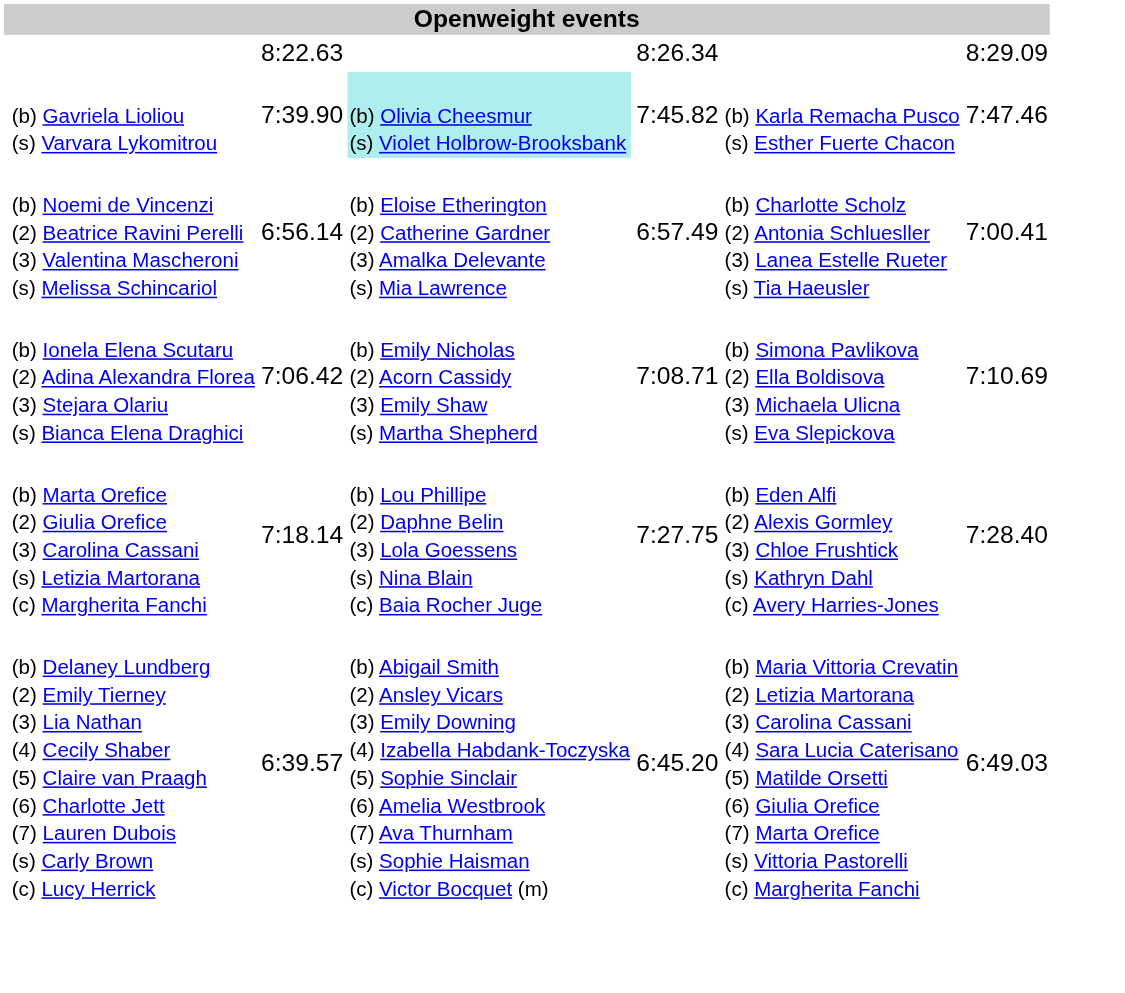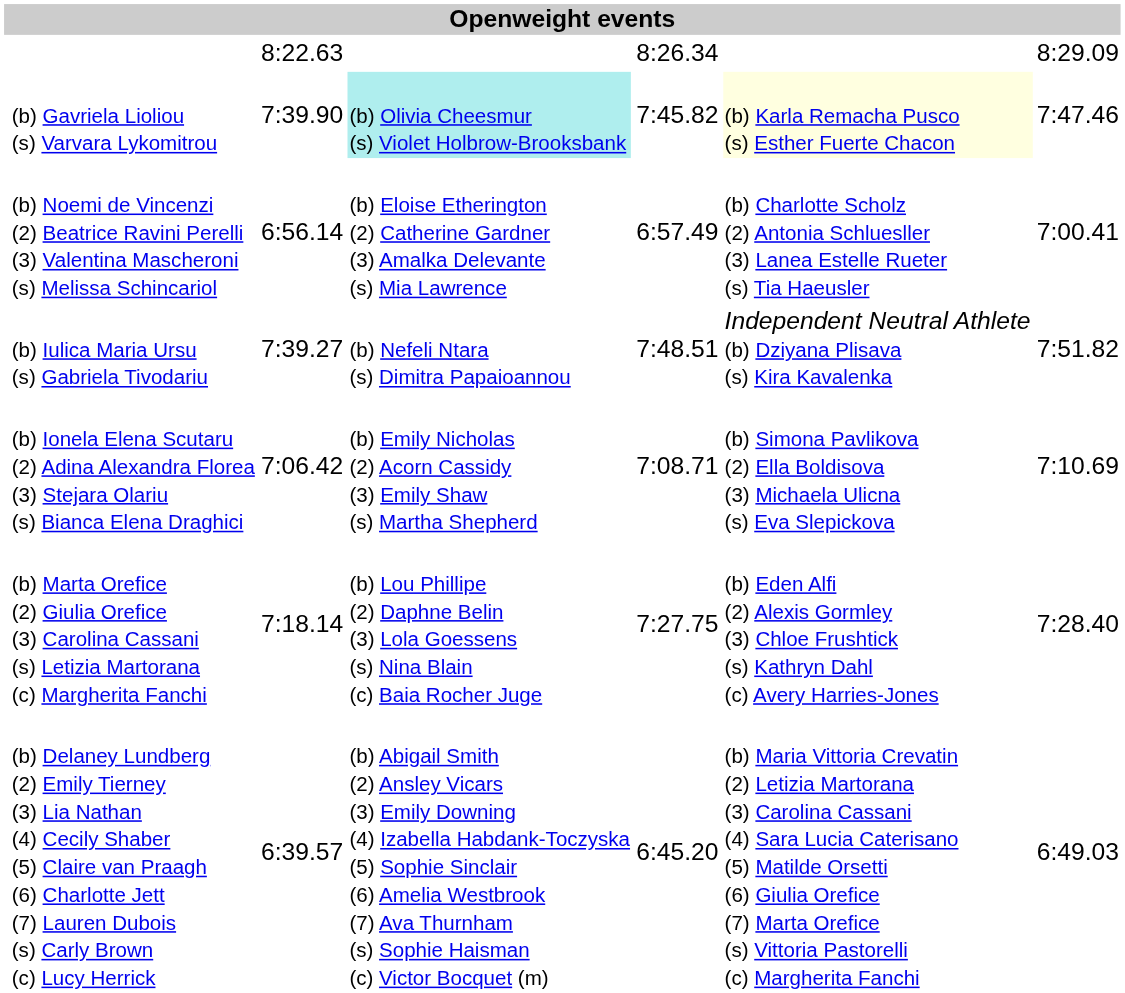 <table>
 <tr>
 <th colspan="7" style="background-color:#CCC;">Openweight events</th>
 </tr>
 <tr>
 <td></td>
 <td></td>
 <td>8:22.63</td>
 <td></td>
 <td>8:26.34</td>
 <td></td>
 <td>8:29.09</td>
 </tr>
 <tr>
 <td></td>
 <td><br><small>(b) <a href='#'>Gavriela Lioliou</a> <br>(s) <a href='#'>Varvara Lykomitrou</a></small></td>
 <td>7:39.90</td>
 <td style="background: paleturquoise;"><br><small>(b) <a href='#'>Olivia Cheesmur</a> <br>(s) <a href='#'>Violet Holbrow-Brooksbank</a></small></td>
 <td>7:45.82</td>
-<td><br><small>(b) <a href='#'>Karla Remacha Pusco</a> <br>(s) <a href='#'>Esther Fuerte Chacon</a></small></td>
+<td style="background: lightyellow;"><br><small>(b) <a href='#'>Karla Remacha Pusco</a> <br>(s) <a href='#'>Esther Fuerte Chacon</a></small></td>
 <td>7:47.46</td>
 </tr>
 <tr>
 <td></td>
 <td><br><small>(b) <a href='#'>Noemi de Vincenzi</a><br>(2) <a href='#'>Beatrice Ravini Perelli</a><br>(3) <a href='#'>Valentina Mascheroni</a><br>(s) <a href='#'>Melissa Schincariol</a></small></td>
 <td>6:56.14</td>
 <td><br><small>(b) <a href='#'>Eloise Etherington</a><br>(2) <a href='#'>Catherine Gardner</a><br>(3) <a href='#'>Amalka Delevante</a><br>(s) <a href='#'>Mia Lawrence</a></small></td>
 <td>6:57.49</td>
 <td><br><small>(b) <a href='#'>Charlotte Scholz</a><br>(2) <a href='#'>Antonia Schluesller</a><br>(3) <a href='#'>Lanea Estelle Rueter</a><br>(s) <a href='#'>Tia Haeusler</a></small></td>
 <td>7:00.41</td>
+</tr>
+<tr>
+<td></td>
+<td><br><small>(b) <a href='#'>Iulica Maria Ursu</a> <br>(s) <a href='#'>Gabriela Tivodariu</a></small></td>
+<td>7:39.27</td>
+<td><br><small>(b) <a href='#'>Nefeli Ntara</a> <br>(s) <a href='#'>Dimitra Papaioannou</a></small></td>
+<td>7:48.51</td>
+<td><em>Independent Neutral Athlete</em><br><small>(b) <a href='#'>Dziyana Plisava</a> <br>(s) <a href='#'>Kira Kavalenka</a></small></td>
+<td>7:51.82</td>
 </tr>
 <tr>
 <td></td>
 <td><br><small>(b) <a href='#'>Ionela Elena Scutaru</a><br>(2) <a href='#'>Adina Alexandra Florea</a><br>(3) <a href='#'>Stejara Olariu</a><br>(s) <a href='#'>Bianca Elena Draghici</a></small></td>
 <td>7:06.42</td>
 <td><br><small>(b) <a href='#'>Emily Nicholas</a><br>(2) <a href='#'>Acorn Cassidy</a><br>(3) <a href='#'>Emily Shaw</a><br>(s) <a href='#'>Martha Shepherd</a></small></td>
 <td>7:08.71</td>
 <td><br><small>(b) <a href='#'>Simona Pavlikova</a><br>(2) <a href='#'>Ella Boldisova</a><br>(3) <a href='#'>Michaela Ulicna</a><br>(s) <a href='#'>Eva Slepickova</a></small></td>
 <td>7:10.69</td>
 </tr>
 <tr>
 <td></td>
 <td><br><small>(b) <a href='#'>Marta Orefice</a><br>(2) <a href='#'>Giulia Orefice</a><br>(3) <a href='#'>Carolina Cassani</a><br>(s) <a href='#'>Letizia Martorana</a><br>(c) <a href='#'>Margherita Fanchi</a></small></td>
 <td>7:18.14</td>
 <td><br><small>(b) <a href='#'>Lou Phillipe</a><br>(2) <a href='#'>Daphne Belin</a><br>(3) <a href='#'>Lola Goessens</a><br>(s) <a href='#'>Nina Blain</a><br>(c) <a href='#'>Baia Rocher Juge</a></small></td>
 <td>7:27.75</td>
 <td><br><small>(b) <a href='#'>Eden Alfi</a><br>(2) <a href='#'>Alexis Gormley</a><br>(3) <a href='#'>Chloe Frushtick</a><br>(s) <a href='#'>Kathryn Dahl</a><br>(c) <a href='#'>Avery Harries-Jones</a></small></td>
 <td>7:28.40</td>
 </tr>
 <tr>
 <td></td>
 <td><br><small>(b) <a href='#'>Delaney Lundberg</a><br>(2) <a href='#'>Emily Tierney</a><br>(3) <a href='#'>Lia Nathan</a><br>(4) <a href='#'>Cecily Shaber</a><br>(5) <a href='#'>Claire van Praagh</a><br>(6) <a href='#'>Charlotte Jett</a><br>(7) <a href='#'>Lauren Dubois</a><br>(s) <a href='#'>Carly Brown</a><br>(c) <a href='#'>Lucy Herrick</a></small></td>
 <td>6:39.57</td>
 <td><br><small>(b) <a href='#'>Abigail Smith</a><br>(2) <a href='#'>Ansley Vicars</a><br>(3) <a href='#'>Emily Downing</a><br>(4) <a href='#'>Izabella Habdank-Toczyska</a><br>(5) <a href='#'>Sophie Sinclair</a><br>(6) <a href='#'>Amelia Westbrook</a><br>(7) <a href='#'>Ava Thurnham</a><br>(s) <a href='#'>Sophie Haisman</a><br>(c) <a href='#'>Victor Bocquet</a> (m)</small></td>
 <td>6:45.20</td>
 <td><br><small>(b) <a href='#'>Maria Vittoria Crevatin</a><br>(2) <a href='#'>Letizia Martorana</a><br>(3) <a href='#'>Carolina Cassani</a><br>(4) <a href='#'>Sara Lucia Caterisano</a><br>(5) <a href='#'>Matilde Orsetti</a><br>(6) <a href='#'>Giulia Orefice</a><br>(7) <a href='#'>Marta Orefice</a><br>(s) <a href='#'>Vittoria Pastorelli</a><br>(c) <a href='#'>Margherita Fanchi</a></small></td>
 <td>6:49.03</td>
 </tr>
 </table>
